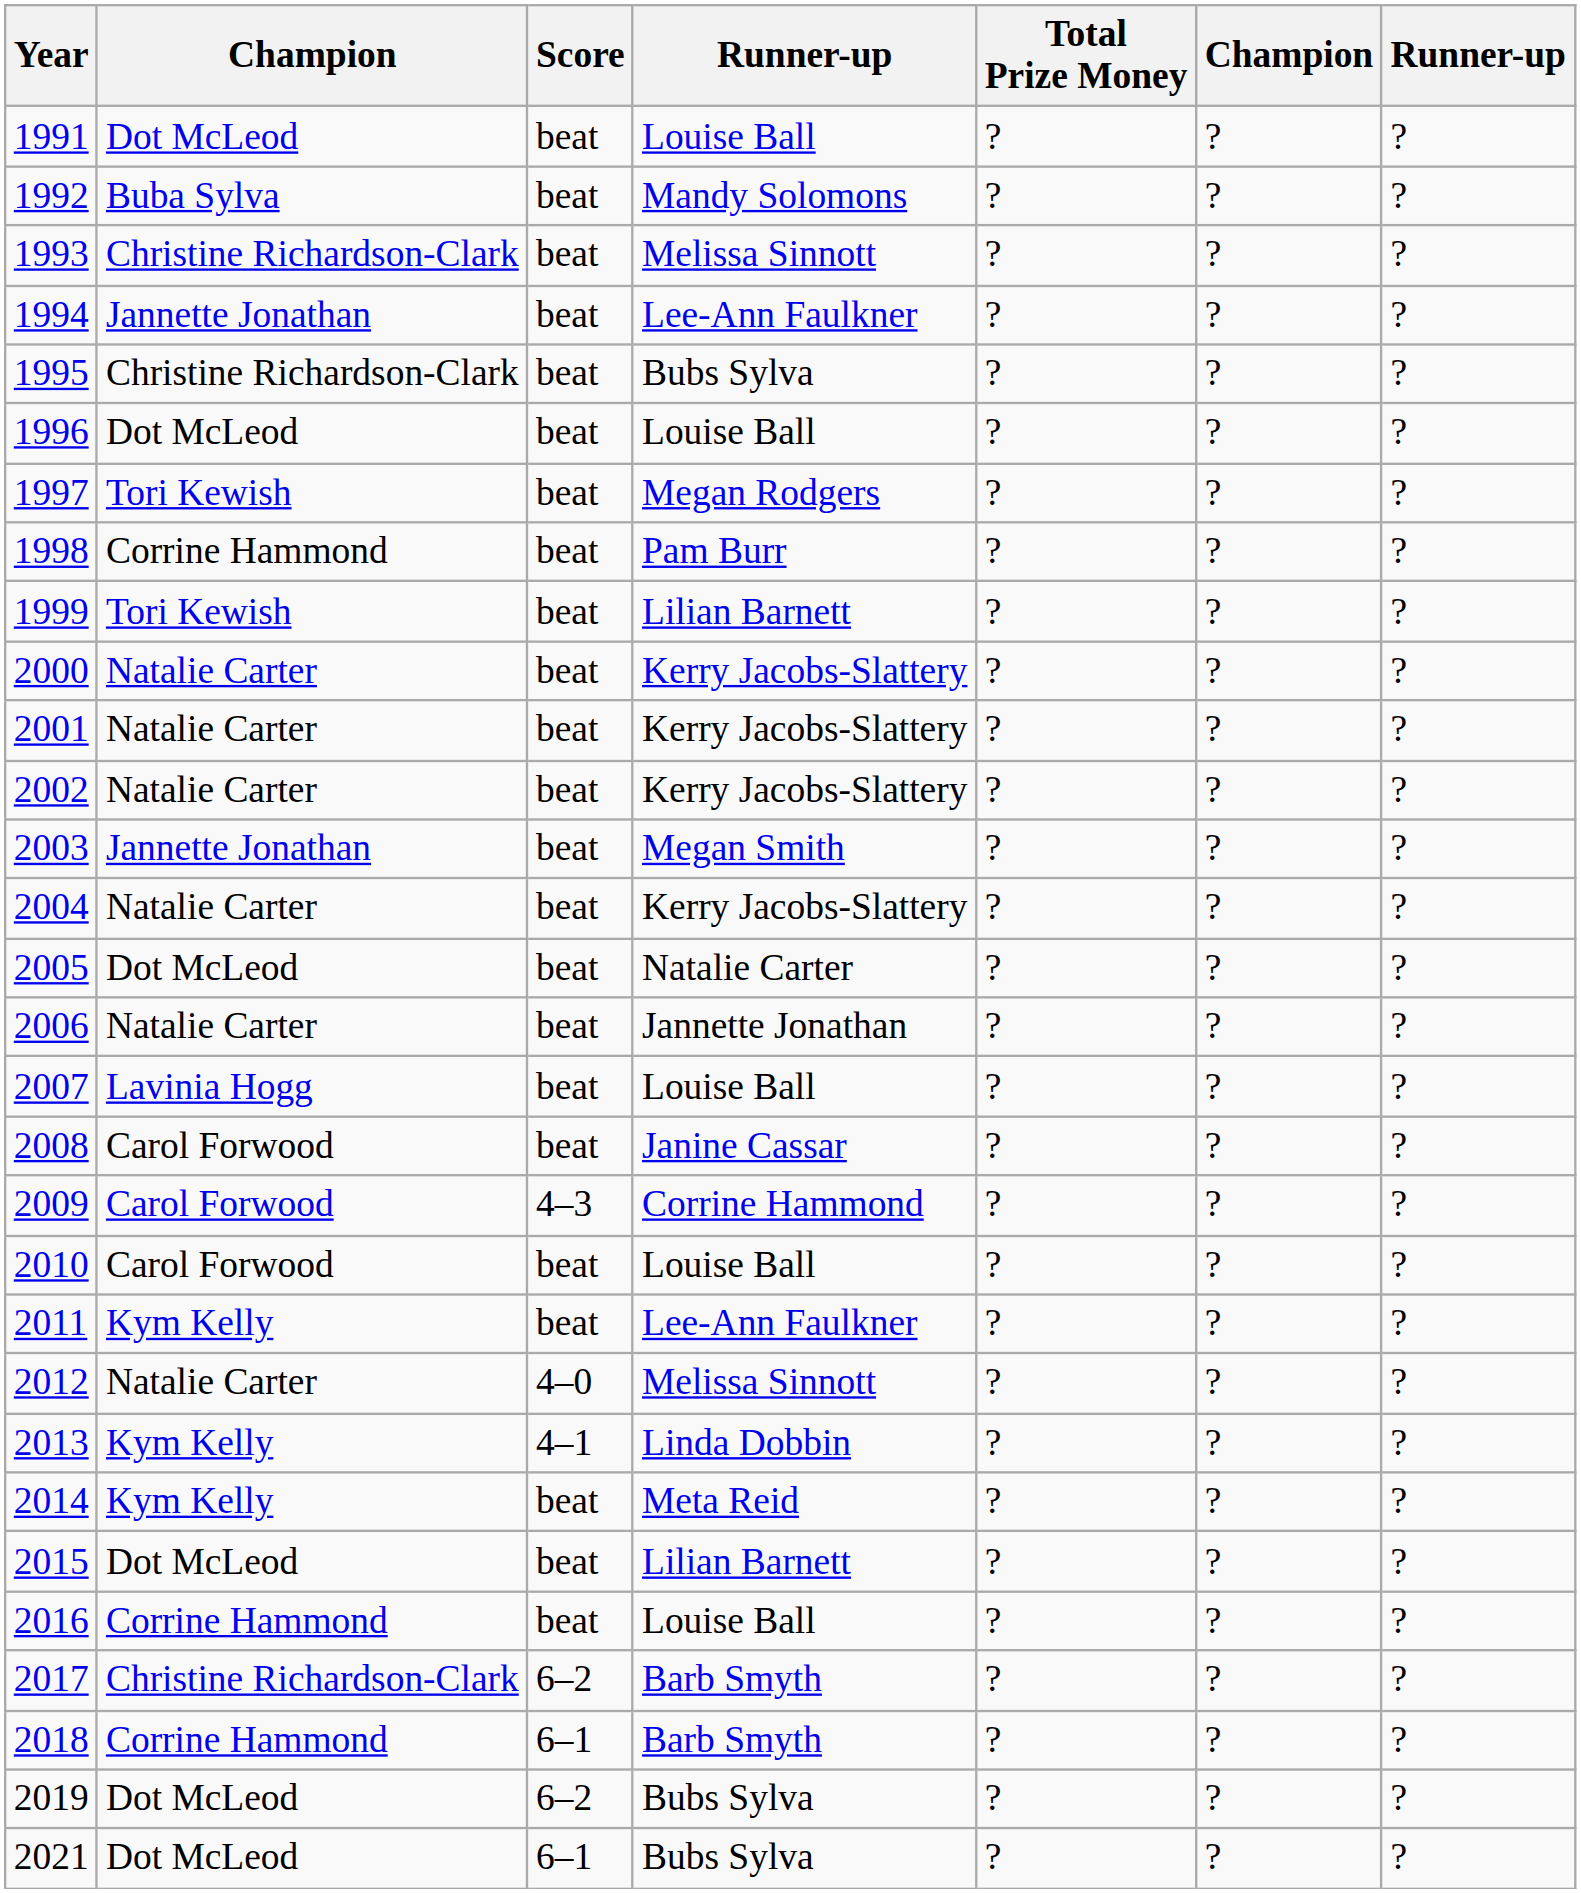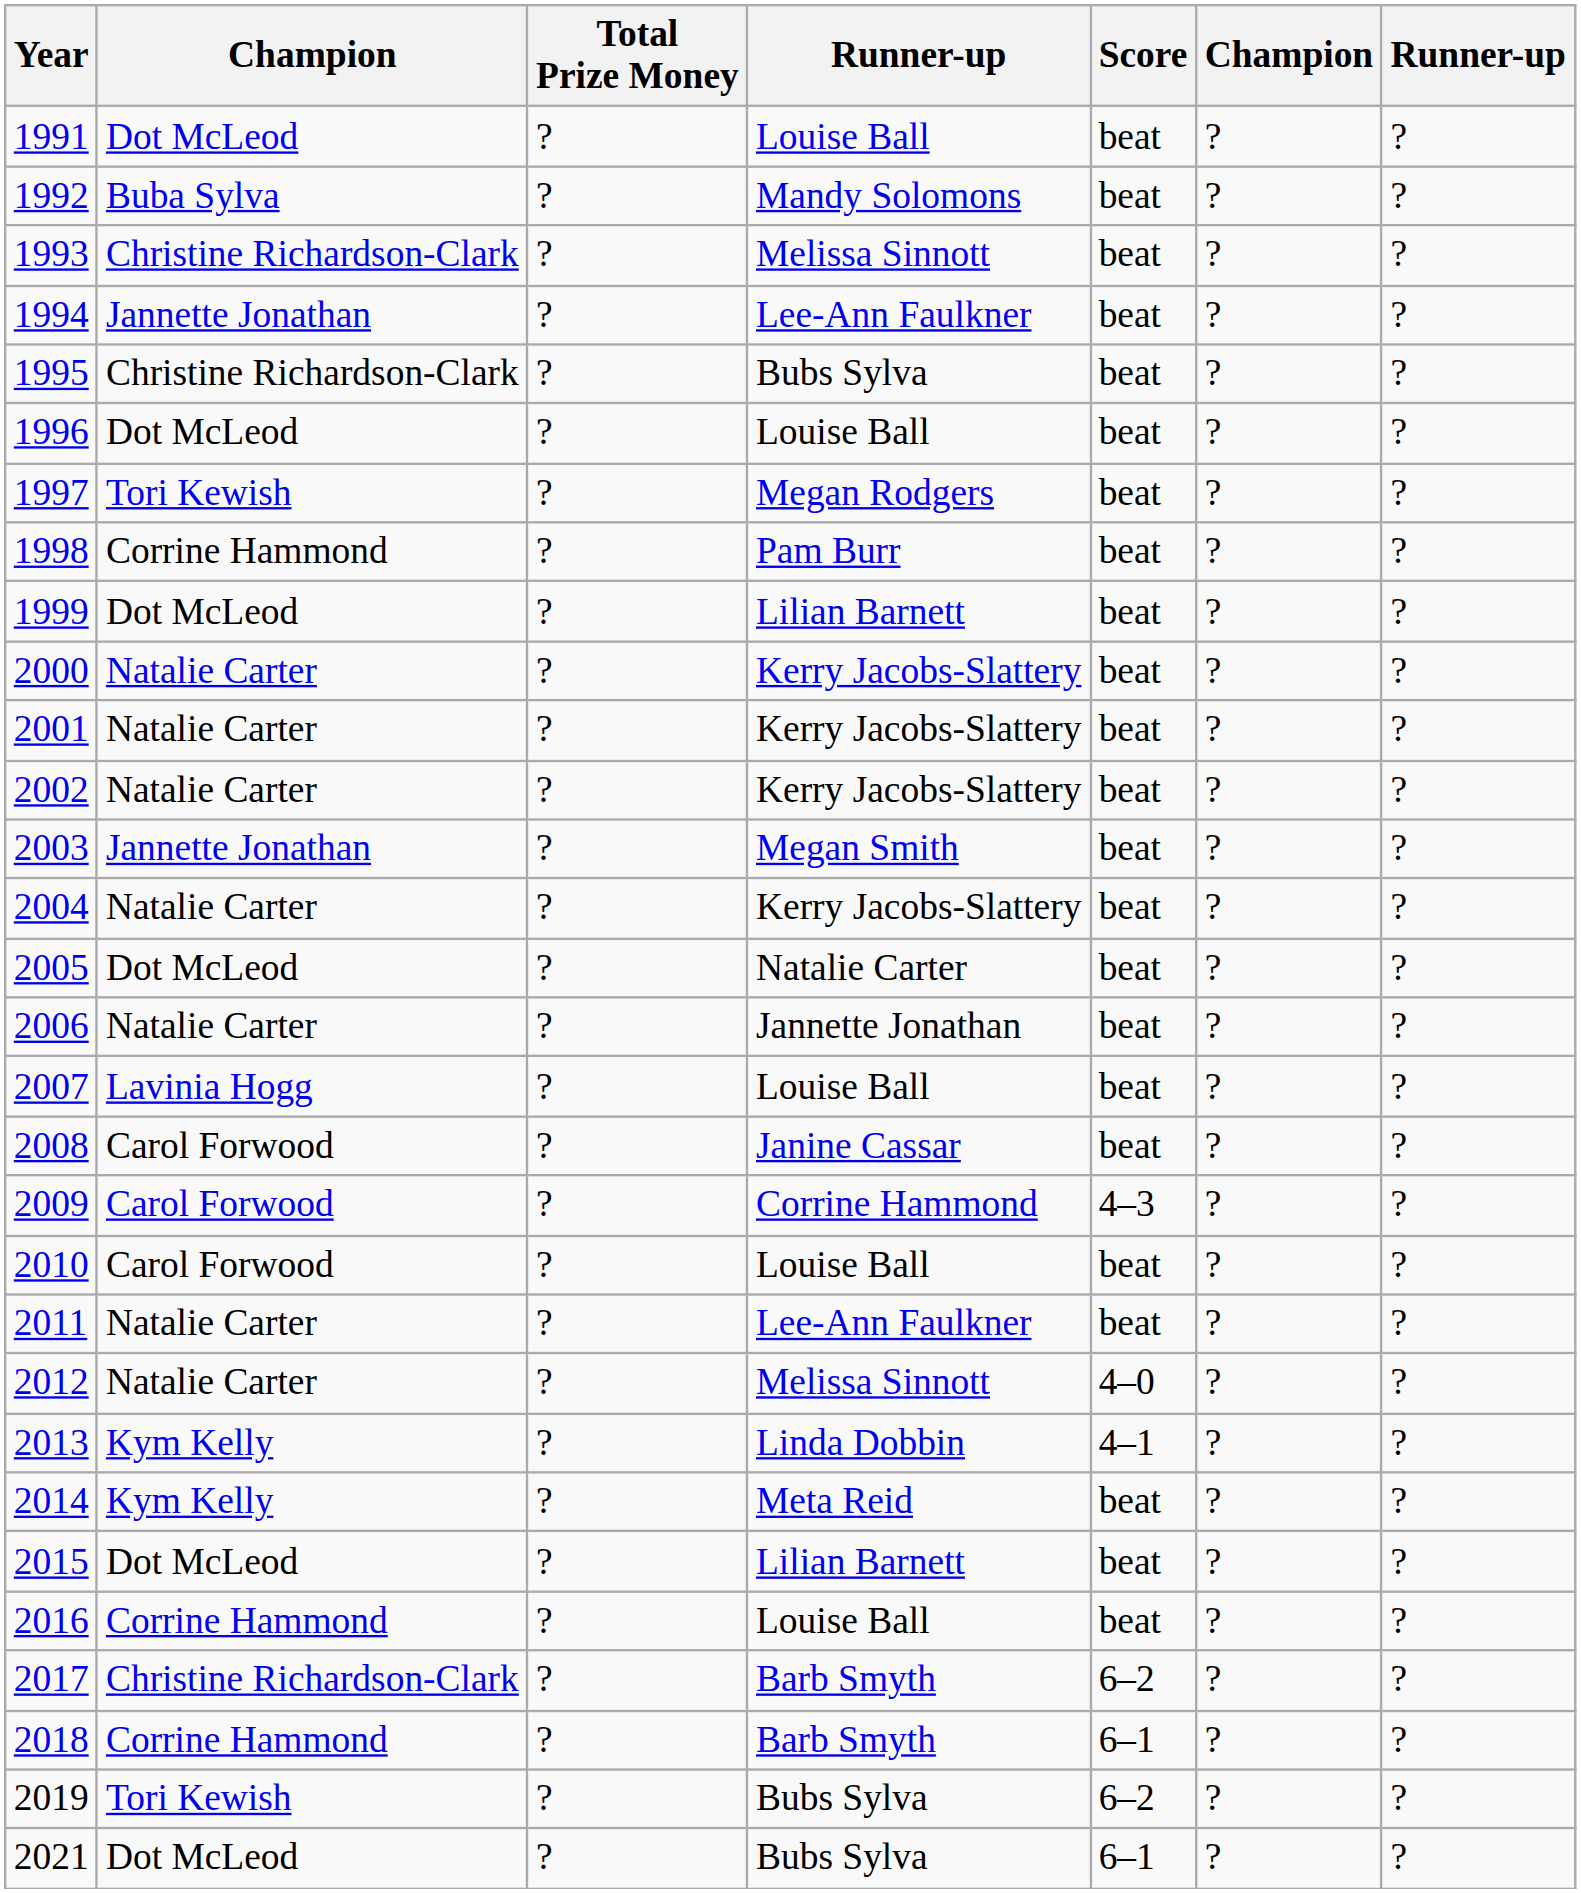 <table class="wikitable">
 <tr>
 <th>Year</th>
 <th>Champion</th>
+<th>Total<br>Prize Money</th>
+<th>Runner-up</th>
 <th>Score</th>
-<th>Runner-up</th>
-<th>Total<br>Prize Money</th>
 <th>Champion</th>
 <th>Runner-up</th>
 </tr>
 <tr>
 <td><a href='#'>1991</a></td>
 <td> <a href='#'>Dot McLeod</a></td>
+<td>?</td>
+<td> <a href='#'>Louise Ball</a></td>
 <td>beat</td>
-<td> <a href='#'>Louise Ball</a></td>
-<td>?</td>
 <td>?</td>
 <td>?</td>
 </tr>
 <tr>
 <td><a href='#'>1992</a></td>
 <td> <a href='#'>Buba Sylva</a></td>
+<td>?</td>
+<td> <a href='#'>Mandy Solomons</a></td>
 <td>beat</td>
-<td> <a href='#'>Mandy Solomons</a></td>
-<td>?</td>
 <td>?</td>
 <td>?</td>
 </tr>
 <tr>
 <td><a href='#'>1993</a></td>
 <td> <a href='#'>Christine Richardson-Clark</a></td>
+<td>?</td>
+<td> <a href='#'>Melissa Sinnott</a></td>
 <td>beat</td>
-<td> <a href='#'>Melissa Sinnott</a></td>
-<td>?</td>
 <td>?</td>
 <td>?</td>
 </tr>
 <tr>
 <td><a href='#'>1994</a></td>
 <td> <a href='#'>Jannette Jonathan</a></td>
+<td>?</td>
+<td> <a href='#'>Lee-Ann Faulkner</a></td>
 <td>beat</td>
-<td> <a href='#'>Lee-Ann Faulkner</a></td>
-<td>?</td>
 <td>?</td>
 <td>?</td>
 </tr>
 <tr>
 <td><a href='#'>1995</a></td>
 <td> Christine Richardson-Clark</td>
+<td>?</td>
+<td> Bubs Sylva</td>
 <td>beat</td>
-<td> Bubs Sylva</td>
-<td>?</td>
 <td>?</td>
 <td>?</td>
 </tr>
 <tr>
 <td><a href='#'>1996</a></td>
 <td> Dot McLeod</td>
+<td>?</td>
+<td> Louise Ball</td>
 <td>beat</td>
-<td> Louise Ball</td>
-<td>?</td>
 <td>?</td>
 <td>?</td>
 </tr>
 <tr>
 <td><a href='#'>1997</a></td>
 <td> <a href='#'>Tori Kewish</a></td>
+<td>?</td>
+<td> <a href='#'>Megan Rodgers</a></td>
 <td>beat</td>
-<td> <a href='#'>Megan Rodgers</a></td>
-<td>?</td>
 <td>?</td>
 <td>?</td>
 </tr>
 <tr>
 <td><a href='#'>1998</a></td>
 <td> Corrine Hammond</td>
+<td>?</td>
+<td> <a href='#'>Pam Burr</a></td>
 <td>beat</td>
-<td> <a href='#'>Pam Burr</a></td>
-<td>?</td>
 <td>?</td>
 <td>?</td>
 </tr>
 <tr>
 <td><a href='#'>1999</a></td>
-<td> <a href='#'>Tori Kewish</a></td>
+<td> Dot McLeod</td>
+<td>?</td>
+<td> <a href='#'>Lilian Barnett</a></td>
 <td>beat</td>
-<td> <a href='#'>Lilian Barnett</a></td>
-<td>?</td>
 <td>?</td>
 <td>?</td>
 </tr>
 <tr>
 <td><a href='#'>2000</a></td>
 <td> <a href='#'>Natalie Carter</a></td>
+<td>?</td>
+<td> <a href='#'>Kerry Jacobs-Slattery</a></td>
 <td>beat</td>
-<td> <a href='#'>Kerry Jacobs-Slattery</a></td>
-<td>?</td>
 <td>?</td>
 <td>?</td>
 </tr>
 <tr>
 <td><a href='#'>2001</a></td>
 <td> Natalie Carter</td>
+<td>?</td>
+<td> Kerry Jacobs-Slattery</td>
 <td>beat</td>
-<td> Kerry Jacobs-Slattery</td>
-<td>?</td>
 <td>?</td>
 <td>?</td>
 </tr>
 <tr>
 <td><a href='#'>2002</a></td>
 <td> Natalie Carter</td>
+<td>?</td>
+<td> Kerry Jacobs-Slattery</td>
 <td>beat</td>
-<td> Kerry Jacobs-Slattery</td>
-<td>?</td>
 <td>?</td>
 <td>?</td>
 </tr>
 <tr>
 <td><a href='#'>2003</a></td>
 <td> <a href='#'>Jannette Jonathan</a></td>
+<td>?</td>
+<td> <a href='#'>Megan Smith</a></td>
 <td>beat</td>
-<td> <a href='#'>Megan Smith</a></td>
-<td>?</td>
 <td>?</td>
 <td>?</td>
 </tr>
 <tr>
 <td><a href='#'>2004</a></td>
 <td> Natalie Carter</td>
+<td>?</td>
+<td> Kerry Jacobs-Slattery</td>
 <td>beat</td>
-<td> Kerry Jacobs-Slattery</td>
-<td>?</td>
 <td>?</td>
 <td>?</td>
 </tr>
 <tr>
 <td><a href='#'>2005</a></td>
 <td> Dot McLeod</td>
+<td>?</td>
+<td> Natalie Carter</td>
 <td>beat</td>
-<td> Natalie Carter</td>
-<td>?</td>
 <td>?</td>
 <td>?</td>
 </tr>
 <tr>
 <td><a href='#'>2006</a></td>
 <td> Natalie Carter</td>
+<td>?</td>
+<td> Jannette Jonathan</td>
 <td>beat</td>
-<td> Jannette Jonathan</td>
-<td>?</td>
 <td>?</td>
 <td>?</td>
 </tr>
 <tr>
 <td><a href='#'>2007</a></td>
 <td> <a href='#'>Lavinia Hogg</a></td>
+<td>?</td>
+<td> Louise Ball</td>
 <td>beat</td>
-<td> Louise Ball</td>
-<td>?</td>
 <td>?</td>
 <td>?</td>
 </tr>
 <tr>
 <td><a href='#'>2008</a></td>
 <td> Carol Forwood</td>
+<td>?</td>
+<td> <a href='#'>Janine Cassar</a></td>
 <td>beat</td>
-<td> <a href='#'>Janine Cassar</a></td>
-<td>?</td>
 <td>?</td>
 <td>?</td>
 </tr>
 <tr>
 <td><a href='#'>2009</a></td>
 <td> <a href='#'>Carol Forwood</a></td>
+<td>?</td>
+<td> <a href='#'>Corrine Hammond</a></td>
 <td>4–3</td>
-<td> <a href='#'>Corrine Hammond</a></td>
-<td>?</td>
 <td>?</td>
 <td>?</td>
 </tr>
 <tr>
 <td><a href='#'>2010</a></td>
 <td> Carol Forwood</td>
+<td>?</td>
+<td> Louise Ball</td>
 <td>beat</td>
-<td> Louise Ball</td>
-<td>?</td>
 <td>?</td>
 <td>?</td>
 </tr>
 <tr>
 <td><a href='#'>2011</a></td>
-<td> <a href='#'>Kym Kelly</a></td>
+<td> Natalie Carter</td>
+<td>?</td>
+<td> <a href='#'>Lee-Ann Faulkner</a></td>
 <td>beat</td>
-<td> <a href='#'>Lee-Ann Faulkner</a></td>
-<td>?</td>
 <td>?</td>
 <td>?</td>
 </tr>
 <tr>
 <td><a href='#'>2012</a></td>
 <td> Natalie Carter</td>
+<td>?</td>
+<td> <a href='#'>Melissa Sinnott</a></td>
 <td>4–0</td>
-<td> <a href='#'>Melissa Sinnott</a></td>
-<td>?</td>
 <td>?</td>
 <td>?</td>
 </tr>
 <tr>
 <td><a href='#'>2013</a></td>
 <td> <a href='#'>Kym Kelly</a></td>
+<td>?</td>
+<td> <a href='#'>Linda Dobbin</a></td>
 <td>4–1</td>
-<td> <a href='#'>Linda Dobbin</a></td>
-<td>?</td>
 <td>?</td>
 <td>?</td>
 </tr>
 <tr>
 <td><a href='#'>2014</a></td>
 <td> <a href='#'>Kym Kelly</a></td>
+<td>?</td>
+<td> <a href='#'>Meta Reid</a></td>
 <td>beat</td>
-<td> <a href='#'>Meta Reid</a></td>
-<td>?</td>
 <td>?</td>
 <td>?</td>
 </tr>
 <tr>
 <td><a href='#'>2015</a></td>
 <td> Dot McLeod</td>
+<td>?</td>
+<td> <a href='#'>Lilian Barnett</a></td>
 <td>beat</td>
-<td> <a href='#'>Lilian Barnett</a></td>
-<td>?</td>
 <td>?</td>
 <td>?</td>
 </tr>
 <tr>
 <td><a href='#'>2016</a></td>
 <td> <a href='#'>Corrine Hammond</a></td>
+<td>?</td>
+<td> Louise Ball</td>
 <td>beat</td>
-<td> Louise Ball</td>
-<td>?</td>
 <td>?</td>
 <td>?</td>
 </tr>
 <tr>
 <td><a href='#'>2017</a></td>
 <td> <a href='#'>Christine Richardson-Clark</a></td>
+<td>?</td>
+<td> <a href='#'>Barb Smyth</a></td>
 <td>6–2</td>
-<td> <a href='#'>Barb Smyth</a></td>
-<td>?</td>
 <td>?</td>
 <td>?</td>
 </tr>
 <tr>
 <td><a href='#'>2018</a></td>
 <td> <a href='#'>Corrine Hammond</a></td>
+<td>?</td>
+<td> <a href='#'>Barb Smyth</a></td>
 <td>6–1</td>
-<td> <a href='#'>Barb Smyth</a></td>
-<td>?</td>
 <td>?</td>
 <td>?</td>
 </tr>
 <tr>
 <td>2019</td>
-<td> Dot McLeod</td>
+<td> <a href='#'>Tori Kewish</a></td>
+<td>?</td>
+<td> Bubs Sylva</td>
 <td>6–2</td>
-<td> Bubs Sylva</td>
-<td>?</td>
 <td>?</td>
 <td>?</td>
 </tr>
 <tr>
 <td>2021</td>
 <td> Dot McLeod</td>
+<td>?</td>
+<td> Bubs Sylva</td>
 <td>6–1</td>
-<td> Bubs Sylva</td>
-<td>?</td>
 <td>?</td>
 <td>?</td>
 </tr>
 </table>
